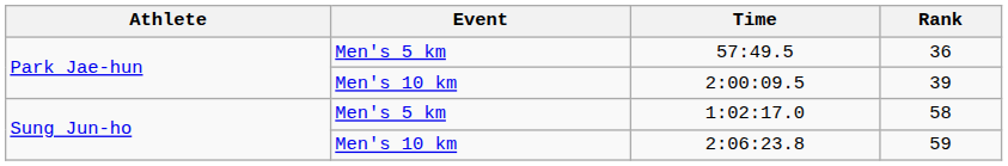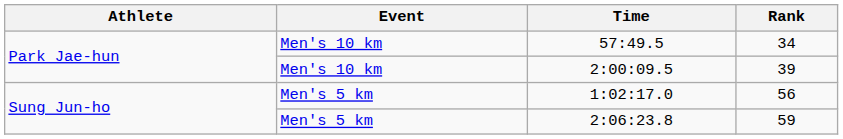 <table class="wikitable" style="text-align:center; font-size:90%; width:50%;">
 <tr>
 <th>Athlete</th>
 <th>Event</th>
 <th>Time</th>
 <th>Rank</th>
 </tr>
 <tr>
 <td align=left rowspan=2><a href='#'>Park Jae-hun</a></td>
-<td align=left><a href='#'>Men's 5 km</a></td>
+<td align=left><a href='#'>Men's 10 km</a></td>
 <td>57:49.5</td>
-<td>36</td>
+<td>34</td>
 </tr>
 <tr>
 <td align=left><a href='#'>Men's 10 km</a></td>
 <td>2:00:09.5</td>
 <td>39</td>
 </tr>
 <tr>
 <td align=left rowspan=2><a href='#'>Sung Jun-ho</a></td>
 <td align=left><a href='#'>Men's 5 km</a></td>
 <td>1:02:17.0</td>
-<td>58</td>
+<td>56</td>
 </tr>
 <tr>
-<td align=left><a href='#'>Men's 10 km</a></td>
+<td align=left><a href='#'>Men's 5 km</a></td>
 <td>2:06:23.8</td>
 <td>59</td>
 </tr>
 </table>
